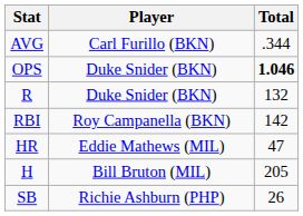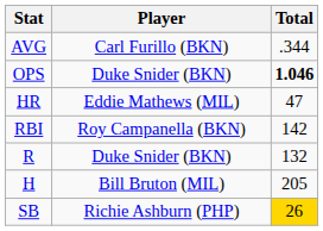 <table class="wikitable" style="text-align:center;">
 <tr>
 <th style="width:15%;">Stat</th>
 <th>Player</th>
 <th style="width:15%;">Total</th>
 </tr>
 <tr>
 <td><a href='#'>AVG</a></td>
 <td><a href='#'>Carl Furillo</a> (<a href='#'>BKN</a>)</td>
 <td>.344</td>
 </tr>
 <tr>
 <td><a href='#'>OPS</a></td>
 <td><a href='#'>Duke Snider</a> (<a href='#'>BKN</a>)</td>
 <td><strong>1.046</strong></td>
 </tr>
 <tr>
-<td><a href='#'>R</a></td>
-<td><a href='#'>Duke Snider</a> (<a href='#'>BKN</a>)</td>
-<td>132</td>
+<td><a href='#'>HR</a></td>
+<td><a href='#'>Eddie Mathews</a> (<a href='#'>MIL</a>)</td>
+<td>47</td>
 </tr>
 <tr>
 <td><a href='#'>RBI</a></td>
 <td><a href='#'>Roy Campanella</a> (<a href='#'>BKN</a>)</td>
 <td>142</td>
 </tr>
 <tr>
-<td><a href='#'>HR</a></td>
-<td><a href='#'>Eddie Mathews</a> (<a href='#'>MIL</a>)</td>
-<td>47</td>
+<td><a href='#'>R</a></td>
+<td><a href='#'>Duke Snider</a> (<a href='#'>BKN</a>)</td>
+<td>132</td>
 </tr>
 <tr>
 <td><a href='#'>H</a></td>
 <td><a href='#'>Bill Bruton</a> (<a href='#'>MIL</a>)</td>
 <td>205</td>
 </tr>
 <tr>
 <td><a href='#'>SB</a></td>
 <td><a href='#'>Richie Ashburn</a> (<a href='#'>PHP</a>)</td>
-<td>26</td>
+<td style="background: gold;">26</td>
 </tr>
 </table>
